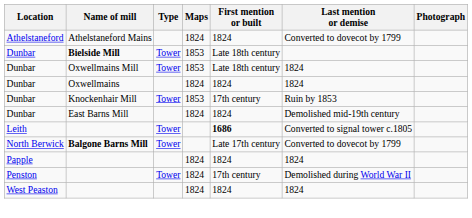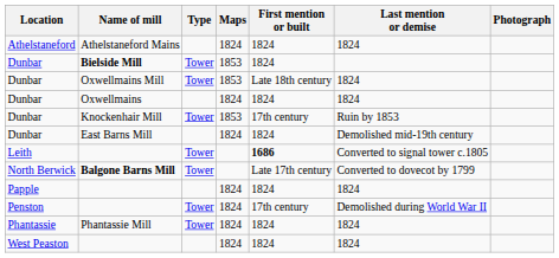 <table class="wikitable">
 <tr>
 <th>Location</th>
 <th>Name of mill</th>
 <th>Type</th>
 <th>Maps</th>
 <th>First mention<br>or built</th>
 <th>Last mention<br> or demise</th>
 <th>Photograph</th>
 </tr>
 <tr>
 <td><a href='#'>Athelstaneford</a></td>
 <td>Athelstaneford Mains<br></td>
 <td></td>
 <td>1824</td>
 <td>1824</td>
-<td>Converted to dovecot by 1799</td>
+<td>1824</td>
 <td></td>
 </tr>
 <tr>
 <td><a href='#'>Dunbar</a></td>
 <td><strong>Bielside Mill</strong><br></td>
 <td><a href='#'>Tower</a></td>
 <td>1853</td>
-<td>Late 18th century</td>
+<td>1824</td>
 <td></td>
 <td></td>
 </tr>
 <tr>
 <td>Dunbar</td>
 <td>Oxwellmains Mill<br></td>
 <td><a href='#'>Tower</a></td>
 <td>1853</td>
 <td>Late 18th century</td>
 <td>1824</td>
 <td></td>
 </tr>
 <tr>
 <td>Dunbar</td>
 <td>Oxwellmains<br></td>
 <td></td>
 <td>1824</td>
 <td>1824</td>
 <td>1824</td>
 <td></td>
 </tr>
 <tr>
 <td>Dunbar</td>
 <td>Knockenhair Mill<br></td>
 <td><a href='#'>Tower</a></td>
 <td>1853</td>
 <td>17th century</td>
 <td>Ruin by 1853</td>
 <td></td>
 </tr>
 <tr>
 <td>Dunbar</td>
 <td>East Barns Mill<br></td>
 <td></td>
 <td>1824</td>
 <td>1824</td>
 <td>Demolished mid-19th century</td>
 <td></td>
 </tr>
 <tr>
 <td><a href='#'>Leith</a></td>
 <td></td>
 <td><a href='#'>Tower</a></td>
 <td></td>
 <td><strong>1686</strong></td>
 <td>Converted to signal tower c.1805</td>
 <td></td>
 </tr>
 <tr>
 <td><a href='#'>North Berwick</a></td>
 <td><strong>Balgone Barns Mill</strong><br></td>
 <td><a href='#'>Tower</a></td>
 <td></td>
 <td>Late 17th century</td>
 <td>Converted to dovecot by 1799</td>
 <td></td>
 </tr>
 <tr>
 <td><a href='#'>Papple</a></td>
 <td></td>
 <td></td>
 <td>1824</td>
 <td>1824</td>
 <td>1824</td>
 <td></td>
 </tr>
 <tr>
 <td><a href='#'>Penston</a></td>
 <td></td>
 <td><a href='#'>Tower</a></td>
 <td>1824</td>
 <td>17th century</td>
 <td>Demolished during <a href='#'>World War II</a></td>
 <td></td>
 </tr>
 <tr>
+<td><a href='#'>Phantassie</a></td>
+<td>Phantassie Mill<br></td>
+<td><a href='#'>Tower</a></td>
+<td>1824</td>
+<td>1824</td>
+<td>1824</td>
+<td></td>
+</tr>
+<tr>
 <td><a href='#'>West Peaston</a></td>
 <td></td>
 <td></td>
 <td>1824</td>
 <td>1824</td>
 <td>1824</td>
 <td></td>
 </tr>
 </table>
